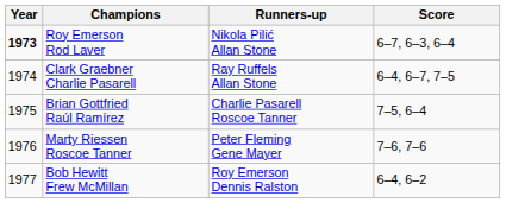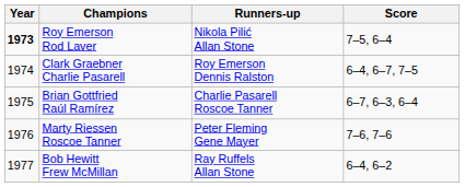 <table class="wikitable">
 <tr>
 <th style="width:40px">Year</th>
 <th style="width:200px">Champions</th>
 <th style="width:200px">Runners-up</th>
 <th style="width:150px" class="unsortable">Score</th>
 </tr>
 <tr>
 <td><strong>1973</strong></td>
 <td> <a href='#'>Roy Emerson</a><br> <a href='#'>Rod Laver</a></td>
 <td> <a href='#'>Nikola Pilić</a><br> <a href='#'>Allan Stone</a></td>
-<td>6–7, 6–3, 6–4</td>
+<td>7–5, 6–4</td>
 </tr>
 <tr>
 <td>1974</td>
 <td> <a href='#'>Clark Graebner</a><br> <a href='#'>Charlie Pasarell</a></td>
-<td> <a href='#'>Ray Ruffels</a><br> <a href='#'>Allan Stone</a></td>
+<td> <a href='#'>Roy Emerson</a><br> <a href='#'>Dennis Ralston</a></td>
 <td>6–4, 6–7, 7–5</td>
 </tr>
 <tr>
 <td>1975</td>
 <td> <a href='#'>Brian Gottfried</a><br> <a href='#'>Raúl Ramírez</a></td>
 <td> <a href='#'>Charlie Pasarell</a><br> <a href='#'>Roscoe Tanner</a></td>
-<td>7–5, 6–4</td>
+<td>6–7, 6–3, 6–4</td>
 </tr>
 <tr>
 <td>1976</td>
 <td> <a href='#'>Marty Riessen</a><br> <a href='#'>Roscoe Tanner</a></td>
 <td> <a href='#'>Peter Fleming</a><br> <a href='#'>Gene Mayer</a></td>
 <td>7–6, 7–6</td>
 </tr>
 <tr>
 <td>1977</td>
 <td> <a href='#'>Bob Hewitt</a><br> <a href='#'>Frew McMillan</a></td>
-<td> <a href='#'>Roy Emerson</a><br> <a href='#'>Dennis Ralston</a></td>
+<td> <a href='#'>Ray Ruffels</a><br> <a href='#'>Allan Stone</a></td>
 <td>6–4, 6–2</td>
 </tr>
 </table>
